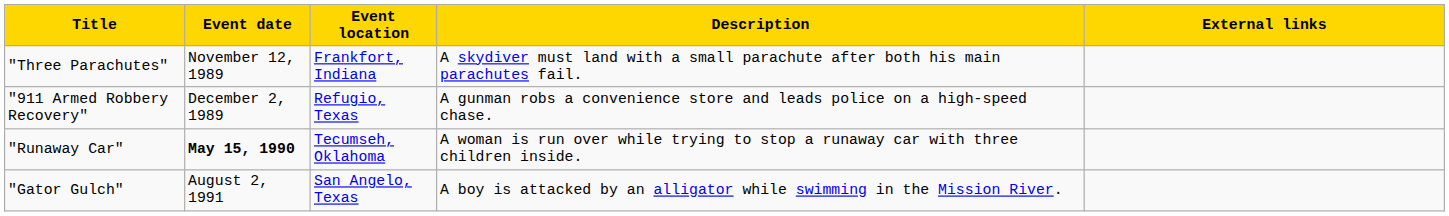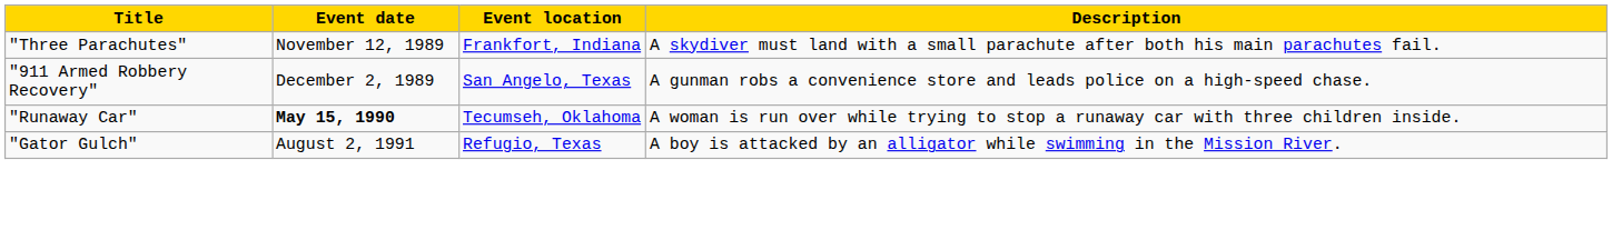 <table class="wikitable" style="width: 100%;">
 <tr>
 <th style="background: #FFD700; color: #000000; width: 10%;">Title</th>
 <th style="background: #FFD700; color: #000000; width: 7%;">Event date</th>
 <th style="background: #FFD700; color: #000000; width: 7%;">Event location</th>
 <th style="background: #FFD700; color: #000000; width: 36%;">Description</th>
-<th style="background: #FFD700; color: #000000; width: 20%;">External links</th>
 </tr>
 <tr>
 <td>"Three Parachutes"</td>
 <td>November 12, 1989</td>
 <td><a href='#'>Frankfort, Indiana</a></td>
 <td>A <a href='#'>skydiver</a> must land with a small parachute after both his main <a href='#'>parachutes</a> fail.</td>
-<td></td>
 </tr>
 <tr>
 <td>"911 Armed Robbery Recovery"</td>
 <td>December 2, 1989</td>
-<td><a href='#'>Refugio, Texas</a></td>
+<td><a href='#'>San Angelo, Texas</a></td>
 <td>A gunman robs a convenience store and leads police on a high-speed chase.</td>
-<td></td>
 </tr>
 <tr>
 <td>"Runaway Car"</td>
 <td><strong>May 15, 1990</strong></td>
 <td><a href='#'>Tecumseh, Oklahoma</a></td>
 <td>A woman is run over while trying to stop a runaway car with three children inside.</td>
-<td></td>
 </tr>
 <tr>
 <td>"Gator Gulch"</td>
 <td>August 2, 1991</td>
-<td><a href='#'>San Angelo, Texas</a></td>
+<td><a href='#'>Refugio, Texas</a></td>
 <td>A boy is attacked by an <a href='#'>alligator</a> while <a href='#'>swimming</a> in the <a href='#'>Mission River</a>.</td>
-<td></td>
 </tr>
 </table>
